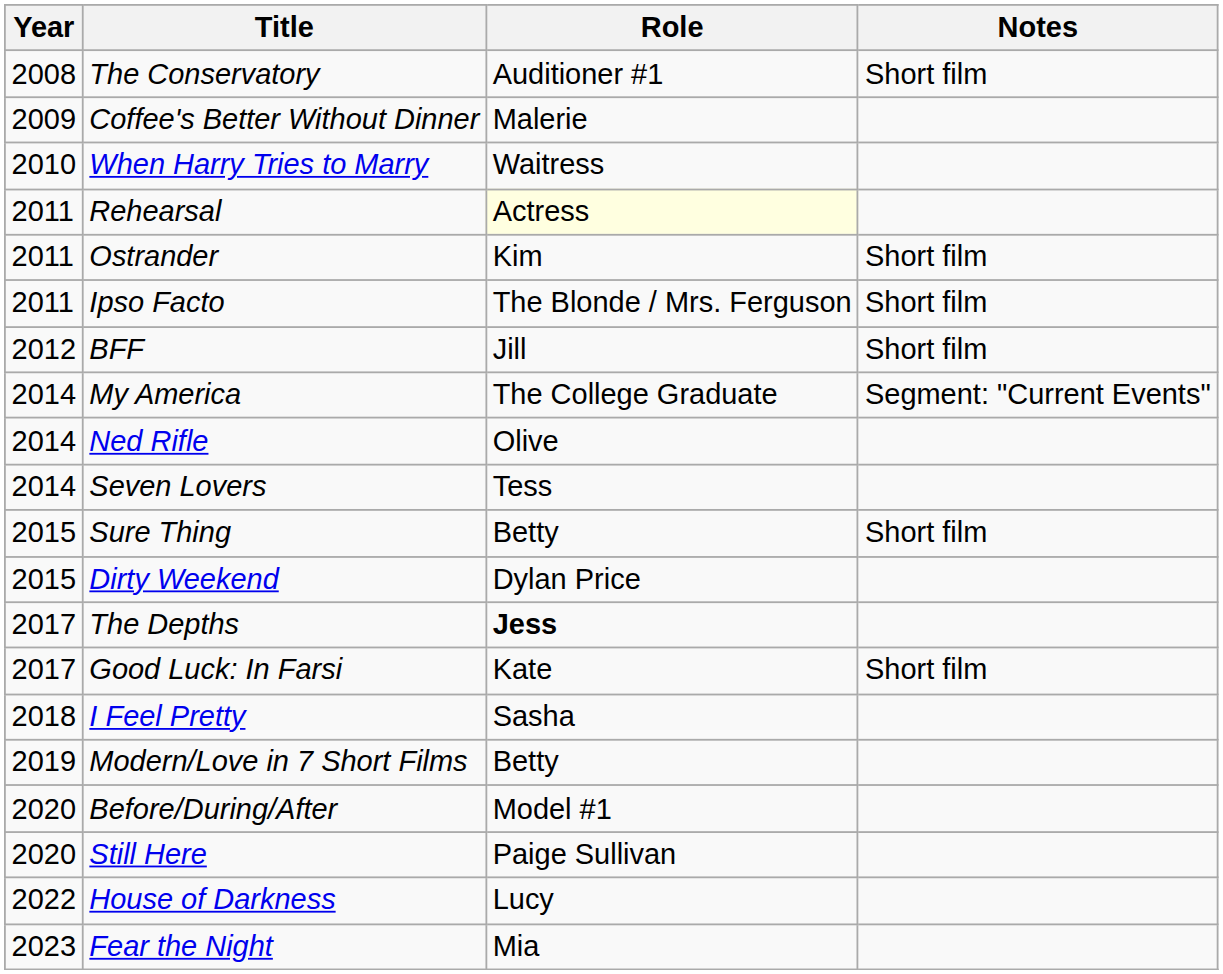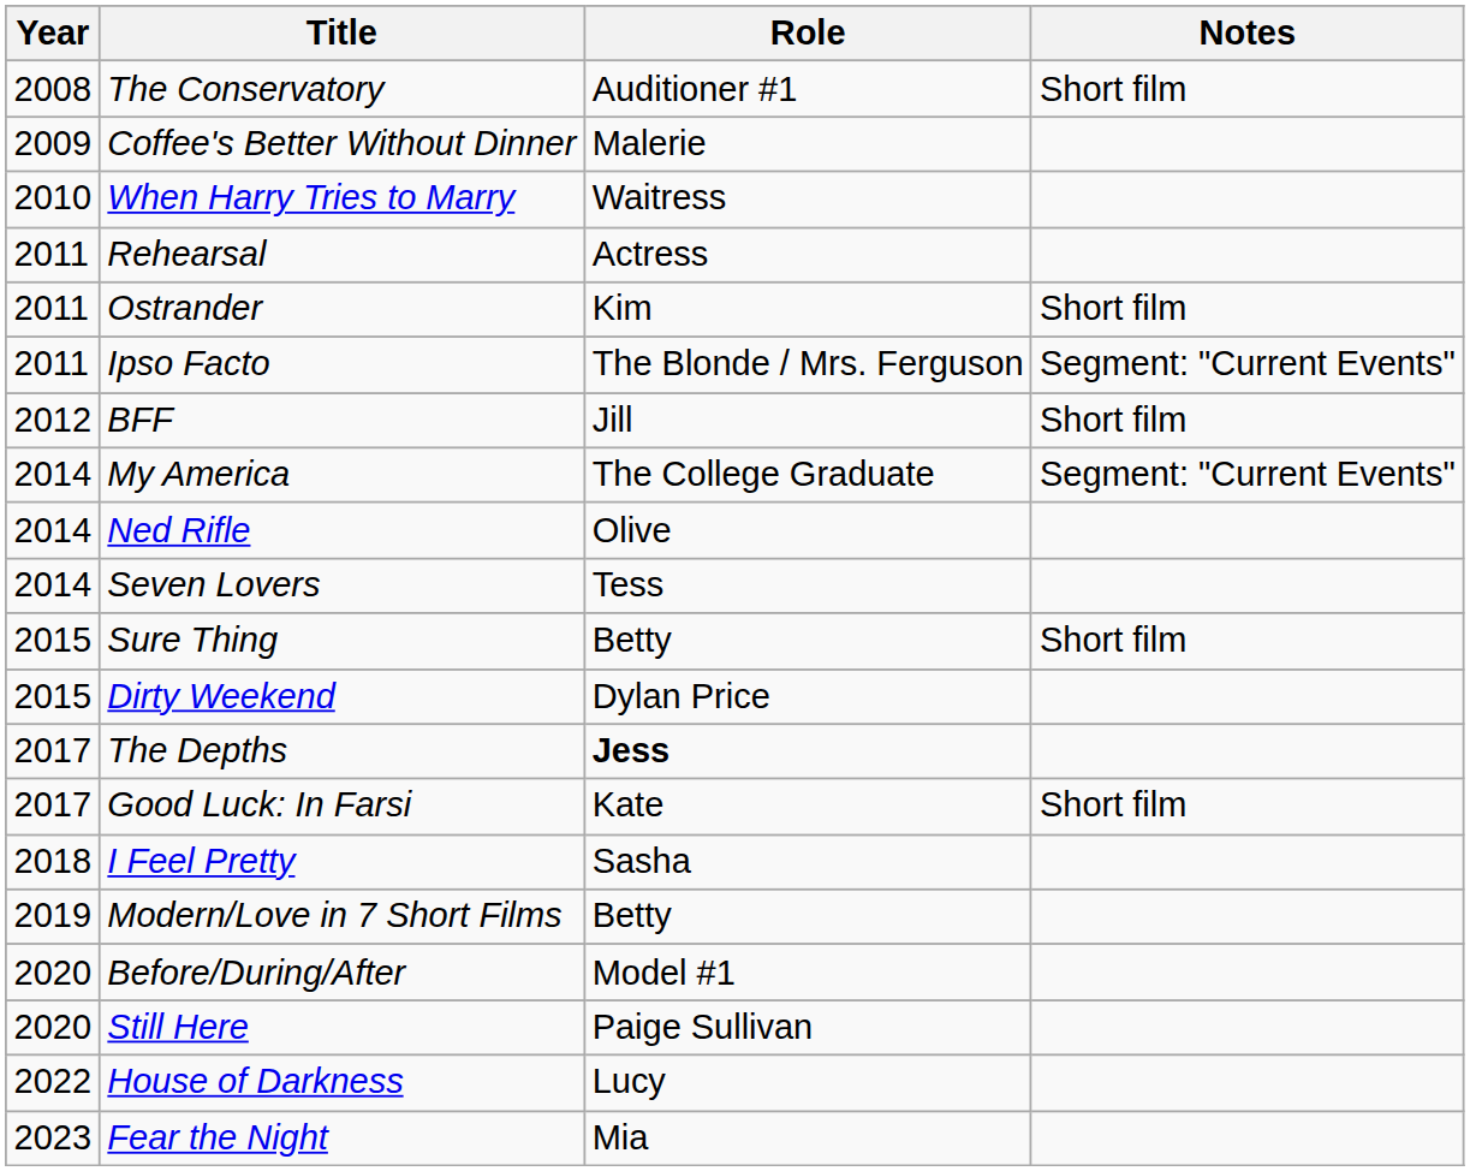 <table class="wikitable sortable">
 <tr>
 <th>Year</th>
 <th>Title</th>
 <th>Role</th>
 <th>Notes</th>
 </tr>
 <tr>
 <td>2008</td>
 <td><em>The Conservatory</em></td>
 <td>Auditioner #1</td>
 <td>Short film</td>
 </tr>
 <tr>
 <td>2009</td>
 <td><em>Coffee's Better Without Dinner</em></td>
 <td>Malerie</td>
 <td></td>
 </tr>
 <tr>
 <td>2010</td>
 <td><em><a href='#'>When Harry Tries to Marry</a></em></td>
 <td>Waitress</td>
 <td></td>
 </tr>
 <tr>
 <td>2011</td>
 <td><em>Rehearsal</em></td>
-<td style="background: lightyellow;">Actress</td>
+<td>Actress</td>
 <td></td>
 </tr>
 <tr>
 <td>2011</td>
 <td><em>Ostrander</em></td>
 <td>Kim</td>
 <td>Short film</td>
 </tr>
 <tr>
 <td>2011</td>
 <td><em>Ipso Facto</em></td>
 <td>The Blonde / Mrs. Ferguson</td>
-<td>Short film</td>
+<td>Segment: "Current Events"</td>
 </tr>
 <tr>
 <td>2012</td>
 <td><em>BFF</em></td>
 <td>Jill</td>
 <td>Short film</td>
 </tr>
 <tr>
 <td>2014</td>
 <td><em>My America</em></td>
 <td>The College Graduate</td>
 <td>Segment: "Current Events"</td>
 </tr>
 <tr>
 <td>2014</td>
 <td><em><a href='#'>Ned Rifle</a></em></td>
 <td>Olive</td>
 <td></td>
 </tr>
 <tr>
 <td>2014</td>
 <td><em>Seven Lovers</em></td>
 <td>Tess</td>
 <td></td>
 </tr>
 <tr>
 <td>2015</td>
 <td><em>Sure Thing</em></td>
 <td>Betty</td>
 <td>Short film</td>
 </tr>
 <tr>
 <td>2015</td>
 <td><em><a href='#'>Dirty Weekend</a></em></td>
 <td>Dylan Price</td>
 <td></td>
 </tr>
 <tr>
 <td>2017</td>
 <td><em>The Depths</em></td>
 <td><strong>Jess</strong></td>
 <td></td>
 </tr>
 <tr>
 <td>2017</td>
 <td><em>Good Luck: In Farsi</em></td>
 <td>Kate</td>
 <td>Short film</td>
 </tr>
 <tr>
 <td>2018</td>
 <td><em><a href='#'>I Feel Pretty</a></em></td>
 <td>Sasha</td>
 <td></td>
 </tr>
 <tr>
 <td>2019</td>
 <td><em>Modern/Love in 7 Short Films</em></td>
 <td>Betty</td>
 <td></td>
 </tr>
 <tr>
 <td>2020</td>
 <td><em>Before/During/After</em></td>
 <td>Model #1</td>
 <td></td>
 </tr>
 <tr>
 <td>2020</td>
 <td><em><a href='#'>Still Here</a></em></td>
 <td>Paige Sullivan</td>
 <td></td>
 </tr>
 <tr>
 <td>2022</td>
 <td><em><a href='#'>House of Darkness</a></em></td>
 <td>Lucy</td>
 <td></td>
 </tr>
 <tr>
 <td>2023</td>
 <td><em><a href='#'>Fear the Night</a></em></td>
 <td>Mia</td>
 <td></td>
 </tr>
 <tr>
 </tr>
 </table>
